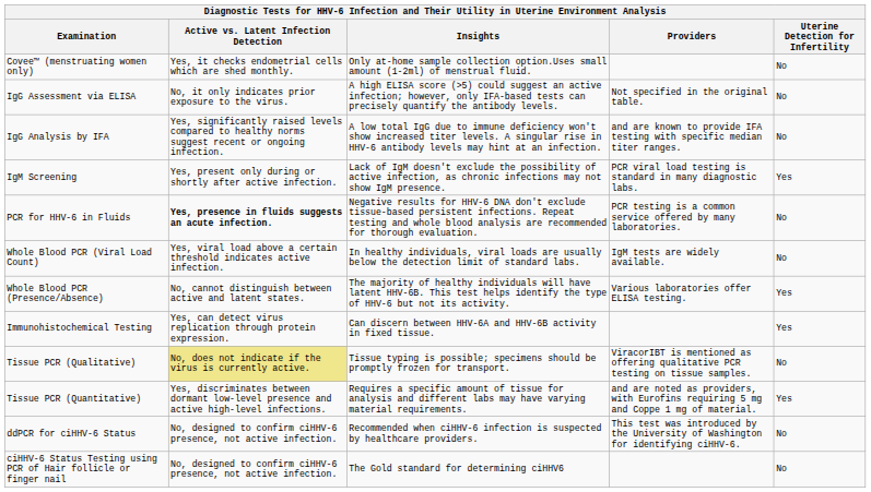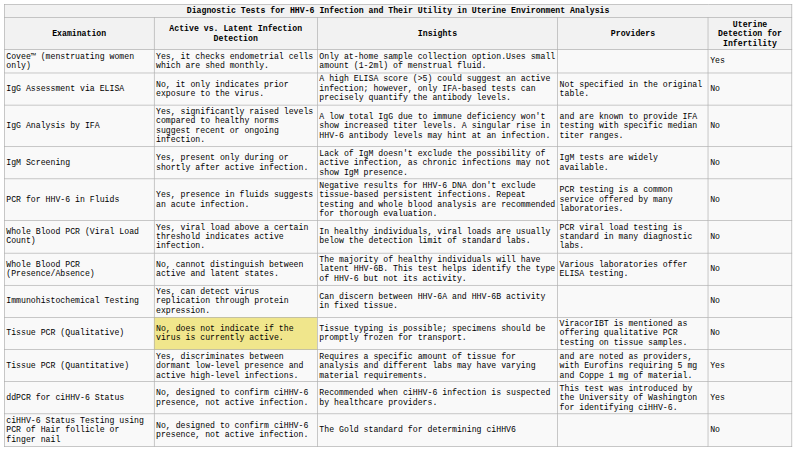 <table class="wikitable">
 <tr>
 <th colspan="5">Diagnostic Tests for HHV-6 Infection and Their Utility in Uterine Environment Analysis</th>
 </tr>
 <tr>
 <th>Examination</th>
 <th>Active vs. Latent Infection Detection</th>
 <th>Insights</th>
 <th>Providers</th>
 <th>Uterine Detection for Infertility</th>
 </tr>
 <tr>
 <td>Covee™ (menstruating women only)</td>
 <td>Yes, it checks endometrial cells which are shed monthly.</td>
 <td>Only at-home sample collection option.Uses small amount (1-2ml) of menstrual fluid.</td>
 <td></td>
-<td>No</td>
+<td>Yes</td>
 </tr>
 <tr>
 <td>IgG Assessment via ELISA</td>
 <td>No, it only indicates prior exposure to the virus.</td>
 <td>A high ELISA score (>5) could suggest an active infection; however, only IFA-based tests can precisely quantify the antibody levels.</td>
 <td>Not specified in the original table.</td>
 <td>No</td>
 </tr>
 <tr>
 <td>IgG Analysis by IFA</td>
 <td>Yes, significantly raised levels compared to healthy norms suggest recent or ongoing infection.</td>
 <td>A low total IgG due to immune deficiency won't show increased titer levels. A singular rise in HHV-6 antibody levels may hint at an infection.</td>
 <td> and  are known to provide IFA testing with specific median titer ranges.</td>
 <td>No</td>
 </tr>
 <tr>
 <td>IgM Screening</td>
 <td>Yes, present only during or shortly after active infection.</td>
 <td>Lack of IgM doesn't exclude the possibility of active infection, as chronic infections may not show IgM presence.</td>
-<td>PCR viral load testing is standard in many diagnostic labs.</td>
-<td>Yes</td>
+<td>IgM tests are widely available.</td>
+<td>No</td>
 </tr>
 <tr>
 <td>PCR for HHV-6 in Fluids</td>
-<td><strong>Yes, presence in fluids suggests an acute infection.</strong></td>
+<td>Yes, presence in fluids suggests an acute infection.</td>
 <td>Negative results for HHV-6 DNA don't exclude tissue-based persistent infections. Repeat testing and whole blood analysis are recommended for thorough evaluation.</td>
 <td>PCR testing is a common service offered by many laboratories.</td>
 <td>No</td>
 </tr>
 <tr>
 <td>Whole Blood PCR (Viral Load Count)</td>
 <td>Yes, viral load above a certain threshold indicates active infection.</td>
 <td>In healthy individuals, viral loads are usually below the detection limit of standard labs.</td>
-<td>IgM tests are widely available.</td>
+<td>PCR viral load testing is standard in many diagnostic labs.</td>
 <td>No</td>
 </tr>
 <tr>
 <td>Whole Blood PCR (Presence/Absence)</td>
 <td>No, cannot distinguish between active and latent states.</td>
 <td>The majority of healthy individuals will have latent HHV-6B. This test helps identify the type of HHV-6 but not its activity.</td>
 <td>Various laboratories offer ELISA testing.</td>
-<td>Yes</td>
+<td>No</td>
 </tr>
 <tr>
 <td>Immunohistochemical Testing</td>
 <td>Yes, can detect virus replication through protein expression.</td>
 <td>Can discern between HHV-6A and HHV-6B activity in fixed tissue.</td>
 <td></td>
-<td>Yes</td>
+<td>No</td>
 </tr>
 <tr>
 <td>Tissue PCR (Qualitative)</td>
 <td style="background: khaki;">No, does not indicate if the virus is currently active.</td>
 <td>Tissue typing is possible; specimens should be promptly frozen for transport.</td>
 <td>ViracorIBT is mentioned as offering qualitative PCR testing on tissue samples.</td>
 <td>No</td>
 </tr>
 <tr>
 <td>Tissue PCR (Quantitative)</td>
 <td>Yes, discriminates between dormant low-level presence and active high-level infections.</td>
 <td>Requires a specific amount of tissue for analysis and different labs may have varying material requirements.</td>
 <td> and  are noted as providers, with Eurofins requiring 5 mg and Coppe 1 mg of material.</td>
 <td>Yes</td>
 </tr>
 <tr>
 <td>ddPCR for ciHHV-6 Status</td>
 <td>No, designed to confirm ciHHV-6 presence, not active infection.</td>
 <td>Recommended when ciHHV-6 infection is suspected by healthcare providers.</td>
 <td>This test was introduced by the University of Washington for identifying ciHHV-6.</td>
-<td>No</td>
+<td>Yes</td>
 </tr>
 <tr>
 <td>ciHHV-6 Status Testing using PCR of Hair follicle or finger nail</td>
 <td>No, designed to confirm ciHHV-6 presence, not active infection.</td>
 <td>The Gold standard for determining ciHHV6</td>
 <td></td>
 <td>No</td>
 </tr>
 </table>
